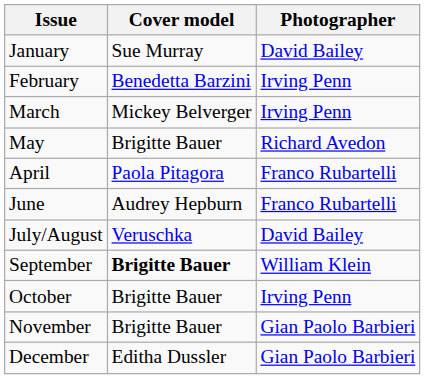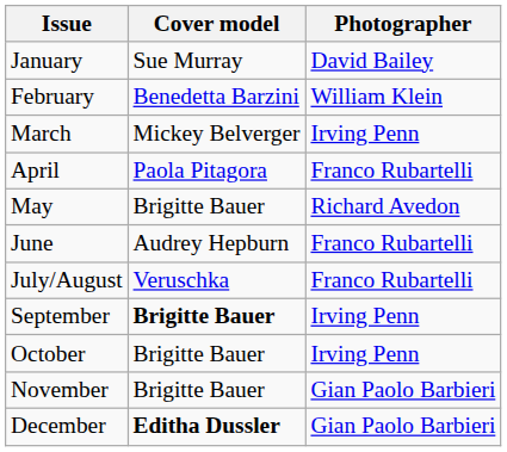 <table class="sortable wikitable">
 <tr>
 <th>Issue</th>
 <th>Cover model</th>
 <th>Photographer</th>
 </tr>
 <tr>
 <td>January</td>
 <td>Sue Murray</td>
 <td><a href='#'>David Bailey</a></td>
 </tr>
 <tr>
 <td>February</td>
 <td><a href='#'>Benedetta Barzini</a></td>
-<td><a href='#'>Irving Penn</a></td>
+<td><a href='#'>William Klein</a></td>
 </tr>
 <tr>
 <td>March</td>
 <td>Mickey Belverger</td>
 <td><a href='#'>Irving Penn</a></td>
 </tr>
 <tr>
+<td>April</td>
+<td><a href='#'>Paola Pitagora</a></td>
+<td><a href='#'>Franco Rubartelli</a></td>
+</tr>
+<tr>
 <td>May</td>
 <td>Brigitte Bauer</td>
 <td><a href='#'>Richard Avedon</a></td>
-</tr>
-<tr>
-<td>April</td>
-<td><a href='#'>Paola Pitagora</a></td>
-<td><a href='#'>Franco Rubartelli</a></td>
 </tr>
 <tr>
 <td>June</td>
 <td>Audrey Hepburn</td>
 <td><a href='#'>Franco Rubartelli</a></td>
 </tr>
 <tr>
 <td>July/August</td>
 <td><a href='#'>Veruschka</a></td>
-<td><a href='#'>David Bailey</a></td>
+<td><a href='#'>Franco Rubartelli</a></td>
 </tr>
 <tr>
 <td>September</td>
 <td><strong>Brigitte Bauer</strong></td>
-<td><a href='#'>William Klein</a></td>
+<td><a href='#'>Irving Penn</a></td>
 </tr>
 <tr>
 <td>October</td>
 <td>Brigitte Bauer</td>
 <td><a href='#'>Irving Penn</a></td>
 </tr>
 <tr>
 <td>November</td>
 <td>Brigitte Bauer</td>
 <td><a href='#'>Gian Paolo Barbieri</a></td>
 </tr>
 <tr>
 <td>December</td>
-<td>Editha Dussler</td>
+<td><strong>Editha Dussler</strong></td>
 <td><a href='#'>Gian Paolo Barbieri</a></td>
 </tr>
 </table>
